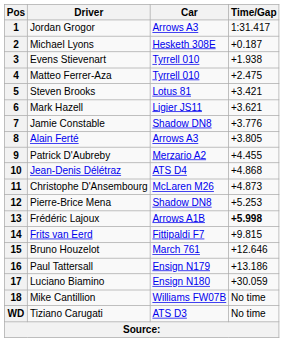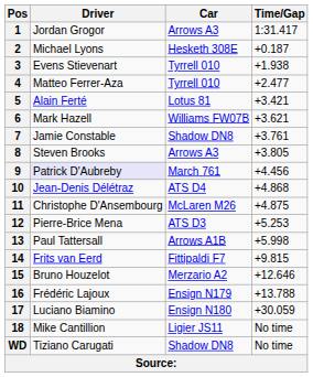 <table class="wikitable" style="font-size: 85%;">
 <tr>
 <th>Pos</th>
 <th>Driver</th>
 <th>Car</th>
 <th>Time/Gap</th>
 </tr>
 <tr>
 <th>1</th>
 <td> Jordan Grogor</td>
 <td><a href='#'>Arrows A3</a></td>
 <td>1:31.417</td>
 </tr>
 <tr>
 <th>2</th>
 <td> Michael Lyons</td>
 <td><a href='#'>Hesketh 308E</a></td>
 <td>+0.187</td>
 </tr>
 <tr>
 <th>3</th>
 <td> Evens Stievenart</td>
 <td><a href='#'>Tyrrell 010</a></td>
 <td>+1.938</td>
 </tr>
 <tr>
 <th>4</th>
 <td> Matteo Ferrer-Aza</td>
 <td><a href='#'>Tyrrell 010</a></td>
-<td>+2.475</td>
+<td>+2.477</td>
 </tr>
 <tr>
 <th>5</th>
-<td> Steven Brooks</td>
+<td> <a href='#'>Alain Ferté</a></td>
 <td><a href='#'>Lotus 81</a></td>
 <td>+3.421</td>
 </tr>
 <tr>
 <th>6</th>
 <td> Mark Hazell</td>
-<td><a href='#'>Ligier JS11</a></td>
+<td><a href='#'>Williams FW07B</a></td>
 <td>+3.621</td>
 </tr>
 <tr>
 <th>7</th>
 <td> Jamie Constable</td>
 <td><a href='#'>Shadow DN8</a></td>
-<td>+3.776</td>
+<td>+3.761</td>
 </tr>
 <tr>
 <th>8</th>
-<td> <a href='#'>Alain Ferté</a></td>
+<td> Steven Brooks</td>
 <td><a href='#'>Arrows A3</a></td>
 <td>+3.805</td>
 </tr>
 <tr>
 <th>9</th>
-<td> Patrick D'Aubreby</td>
-<td><a href='#'>Merzario A2</a></td>
-<td>+4.455</td>
+<td style="background: lavender;"> Patrick D'Aubreby</td>
+<td><a href='#'>March 761</a></td>
+<td>+4.456</td>
 </tr>
 <tr>
 <th>10</th>
 <td> <a href='#'>Jean-Denis Délétraz</a></td>
 <td><a href='#'>ATS D4</a></td>
 <td>+4.868</td>
 </tr>
 <tr>
 <th>11</th>
 <td> Christophe D'Ansembourg</td>
 <td><a href='#'>McLaren M26</a></td>
-<td>+4.873</td>
+<td>+4.875</td>
 </tr>
 <tr>
 <th>12</th>
 <td> Pierre-Brice Mena</td>
-<td><a href='#'>Shadow DN8</a></td>
+<td><a href='#'>ATS D3</a></td>
 <td>+5.253</td>
 </tr>
 <tr>
 <th>13</th>
-<td> Frédéric Lajoux</td>
+<td> Paul Tattersall</td>
 <td><a href='#'>Arrows A1B</a></td>
-<td><strong>+5.998</strong></td>
+<td>+5.998</td>
 </tr>
 <tr>
 <th>14</th>
 <td> <a href='#'>Frits van Eerd</a></td>
 <td><a href='#'>Fittipaldi F7</a></td>
 <td>+9.815</td>
 </tr>
 <tr>
 <th>15</th>
 <td> Bruno Houzelot</td>
-<td><a href='#'>March 761</a></td>
+<td><a href='#'>Merzario A2</a></td>
 <td>+12.646</td>
 </tr>
 <tr>
 <th>16</th>
-<td> Paul Tattersall</td>
+<td> Frédéric Lajoux</td>
 <td><a href='#'>Ensign N179</a></td>
-<td>+13.186</td>
+<td>+13.788</td>
 </tr>
 <tr>
 <th>17</th>
 <td> Luciano Biamino</td>
 <td><a href='#'>Ensign N180</a></td>
 <td>+30.059</td>
 </tr>
 <tr>
 <th>18</th>
 <td> Mike Cantillion</td>
-<td><a href='#'>Williams FW07B</a></td>
+<td><a href='#'>Ligier JS11</a></td>
 <td>No time</td>
 </tr>
 <tr>
 <th>WD</th>
 <td> Tiziano Carugati</td>
-<td><a href='#'>ATS D3</a></td>
+<td><a href='#'>Shadow DN8</a></td>
 <td>No time</td>
 </tr>
 <tr>
 <th colspan=4>Source:</th>
 </tr>
 </table>
